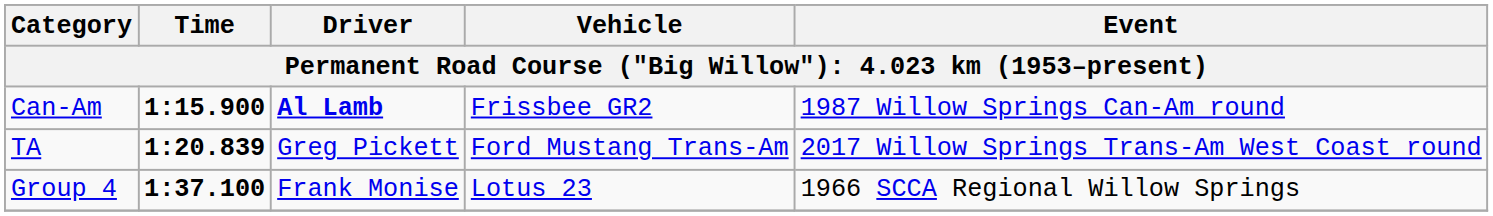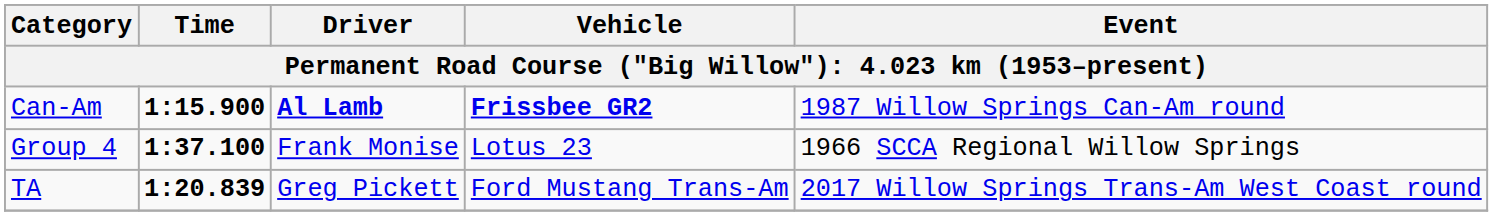 <table class="wikitable">
 <tr>
 <th>Category</th>
 <th>Time</th>
 <th>Driver</th>
 <th>Vehicle</th>
 <th>Event</th>
 </tr>
 <tr>
 <th colspan=5>Permanent Road Course ("Big Willow"): 4.023 km (1953–present)</th>
 </tr>
 <tr>
 <td><a href='#'>Can-Am</a></td>
 <td><strong>1:15.900</strong></td>
 <td><strong><a href='#'>Al Lamb</a></strong></td>
-<td><a href='#'>Frissbee GR2</a></td>
+<td><strong><a href='#'>Frissbee GR2</a></strong></td>
 <td><a href='#'>1987 Willow Springs Can-Am round</a></td>
+</tr>
+<tr>
+<td><a href='#'>Group 4</a></td>
+<td><strong>1:37.100</strong></td>
+<td><a href='#'>Frank Monise</a></td>
+<td><a href='#'>Lotus 23</a></td>
+<td>1966 <a href='#'>SCCA</a> Regional Willow Springs</td>
 </tr>
 <tr>
 <td><a href='#'>TA</a></td>
 <td><strong>1:20.839</strong></td>
 <td><a href='#'>Greg Pickett</a></td>
 <td><a href='#'>Ford Mustang Trans-Am</a></td>
 <td><a href='#'>2017 Willow Springs Trans-Am West Coast round</a></td>
 </tr>
 <tr>
-<td><a href='#'>Group 4</a></td>
-<td><strong>1:37.100</strong></td>
-<td><a href='#'>Frank Monise</a></td>
-<td><a href='#'>Lotus 23</a></td>
-<td>1966 <a href='#'>SCCA</a> Regional Willow Springs</td>
-</tr>
-<tr>
 </tr>
 </table>
